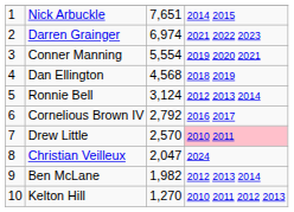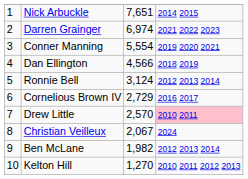 <table class="wikitable">
 <tr>
 </tr>
 <tr>
 <td>1</td>
 <td><a href='#'>Nick Arbuckle</a></td>
 <td>7,651</td>
 <td style="font-size:80%;"><a href='#'>2014</a> <a href='#'>2015</a></td>
 </tr>
 <tr>
 <td>2</td>
 <td><a href='#'>Darren Grainger</a></td>
 <td>6,974</td>
 <td style="font-size:80%;"><a href='#'>2021</a> <a href='#'>2022</a> <a href='#'>2023</a></td>
 </tr>
 <tr>
 <td>3</td>
 <td>Conner Manning</td>
 <td>5,554</td>
 <td style="font-size:80%;"><a href='#'>2019</a> <a href='#'>2020</a> <a href='#'>2021</a></td>
 </tr>
 <tr>
 <td>4</td>
 <td>Dan Ellington</td>
-<td>4,568</td>
+<td>4,566</td>
 <td style="font-size:80%;"><a href='#'>2018</a> <a href='#'>2019</a></td>
 </tr>
 <tr>
 <td>5</td>
 <td>Ronnie Bell</td>
 <td>3,124</td>
 <td style="font-size:80%;"><a href='#'>2012</a> <a href='#'>2013</a> <a href='#'>2014</a></td>
 </tr>
 <tr>
 <td>6</td>
 <td>Cornelious Brown IV</td>
-<td>2,792</td>
+<td>2,729</td>
 <td style="font-size:80%;"><a href='#'>2016</a> <a href='#'>2017</a></td>
 </tr>
 <tr>
 <td>7</td>
 <td>Drew Little</td>
 <td>2,570</td>
 <td style="background: pink; font-size:80%;"><a href='#'>2010</a> <a href='#'>2011</a></td>
 </tr>
 <tr>
 <td>8</td>
 <td><a href='#'>Christian Veilleux</a></td>
-<td>2,047</td>
+<td>2,067</td>
 <td style="font-size:80%;"><a href='#'>2024</a></td>
 </tr>
 <tr>
 <td>9</td>
 <td>Ben McLane</td>
 <td>1,982</td>
 <td style="font-size:80%;"><a href='#'>2012</a> <a href='#'>2013</a> <a href='#'>2014</a></td>
 </tr>
 <tr>
 <td>10</td>
 <td>Kelton Hill</td>
 <td>1,270</td>
 <td style="font-size:80%;"><a href='#'>2010</a> <a href='#'>2011</a> <a href='#'>2012</a> <a href='#'>2013</a></td>
 </tr>
 </table>
